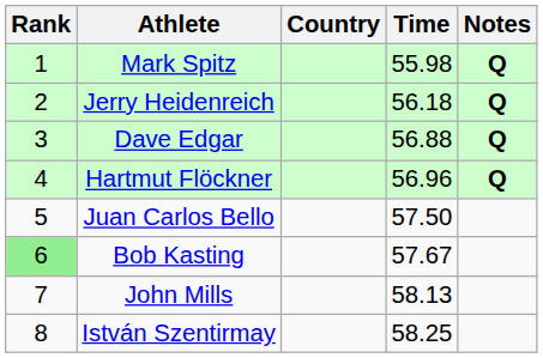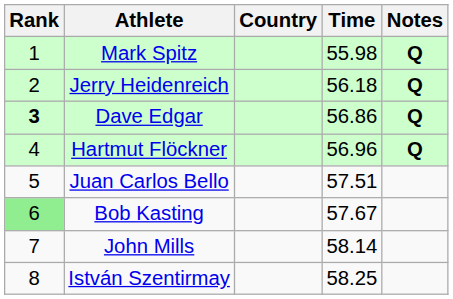 <table class="wikitable sortable" style="text-align:center">
 <tr>
 <th>Rank</th>
 <th>Athlete</th>
 <th>Country</th>
 <th>Time</th>
 <th>Notes</th>
 </tr>
 <tr bgcolor=ccffcc>
 <td>1</td>
 <td><a href='#'>Mark Spitz</a></td>
 <td align=left></td>
 <td>55.98</td>
 <td><strong>Q</strong></td>
 </tr>
 <tr bgcolor=ccffcc>
 <td>2</td>
 <td><a href='#'>Jerry Heidenreich</a></td>
 <td align=left></td>
 <td>56.18</td>
 <td><strong>Q</strong></td>
 </tr>
 <tr bgcolor=ccffcc>
-<td>3</td>
+<td><strong>3</strong></td>
 <td><a href='#'>Dave Edgar</a></td>
 <td align=left></td>
-<td>56.88</td>
+<td>56.86</td>
 <td><strong>Q</strong></td>
 </tr>
 <tr bgcolor=ccffcc>
 <td>4</td>
 <td><a href='#'>Hartmut Flöckner</a></td>
 <td align=left></td>
 <td>56.96</td>
 <td><strong>Q</strong></td>
 </tr>
 <tr>
 <td>5</td>
 <td><a href='#'>Juan Carlos Bello</a></td>
 <td align=left></td>
-<td>57.50</td>
+<td>57.51</td>
 <td><strong> </strong></td>
 </tr>
 <tr>
 <td style="background: lightgreen;">6</td>
 <td><a href='#'>Bob Kasting</a></td>
 <td align=left></td>
 <td>57.67</td>
 <td><strong> </strong></td>
 </tr>
 <tr>
 <td>7</td>
 <td><a href='#'>John Mills</a></td>
 <td align=left></td>
-<td>58.13</td>
+<td>58.14</td>
 <td><strong> </strong></td>
 </tr>
 <tr>
 <td>8</td>
 <td><a href='#'>István Szentirmay</a></td>
 <td align=left></td>
 <td>58.25</td>
 <td><strong> </strong></td>
 </tr>
 </table>
